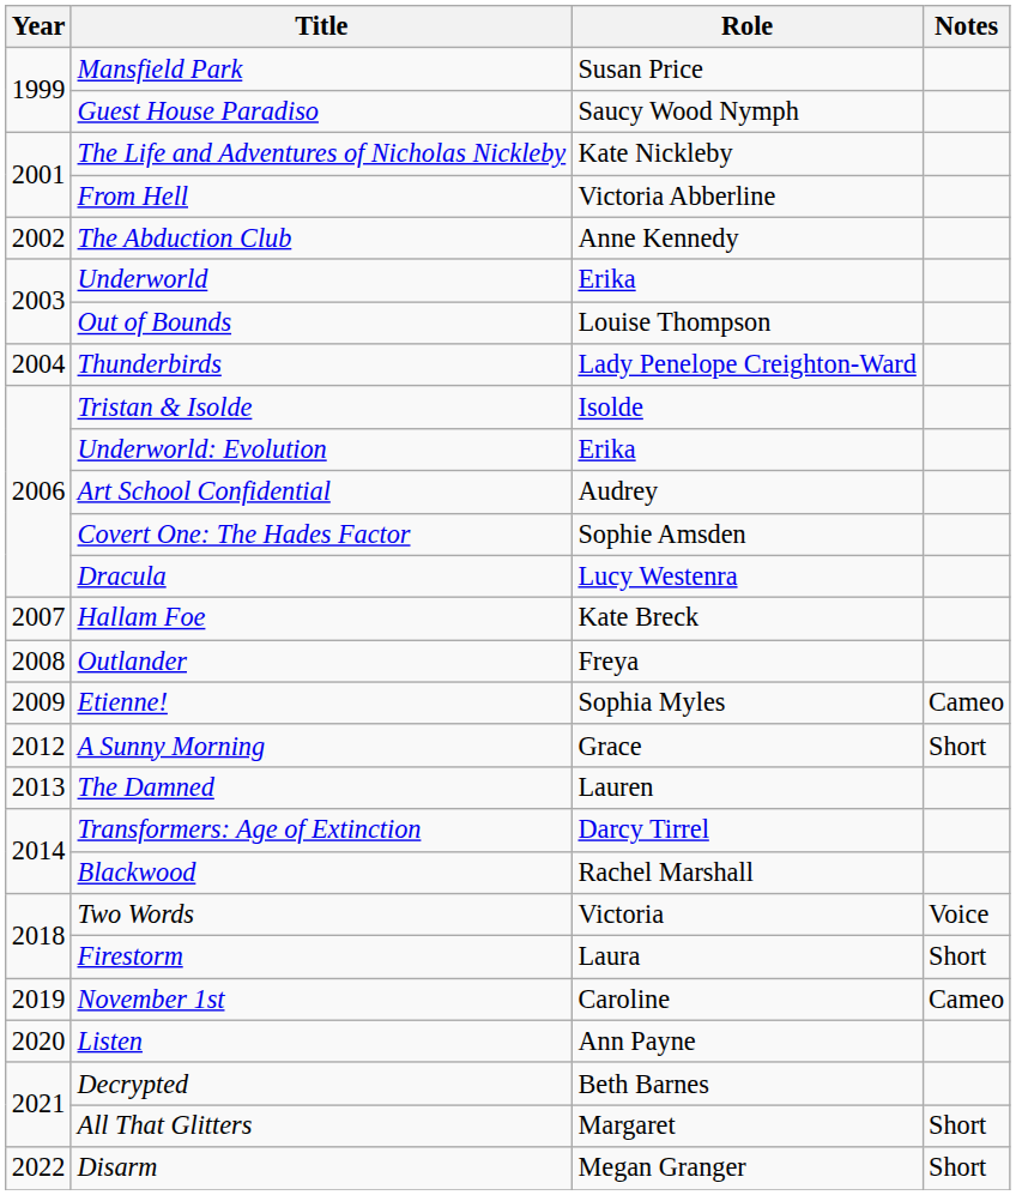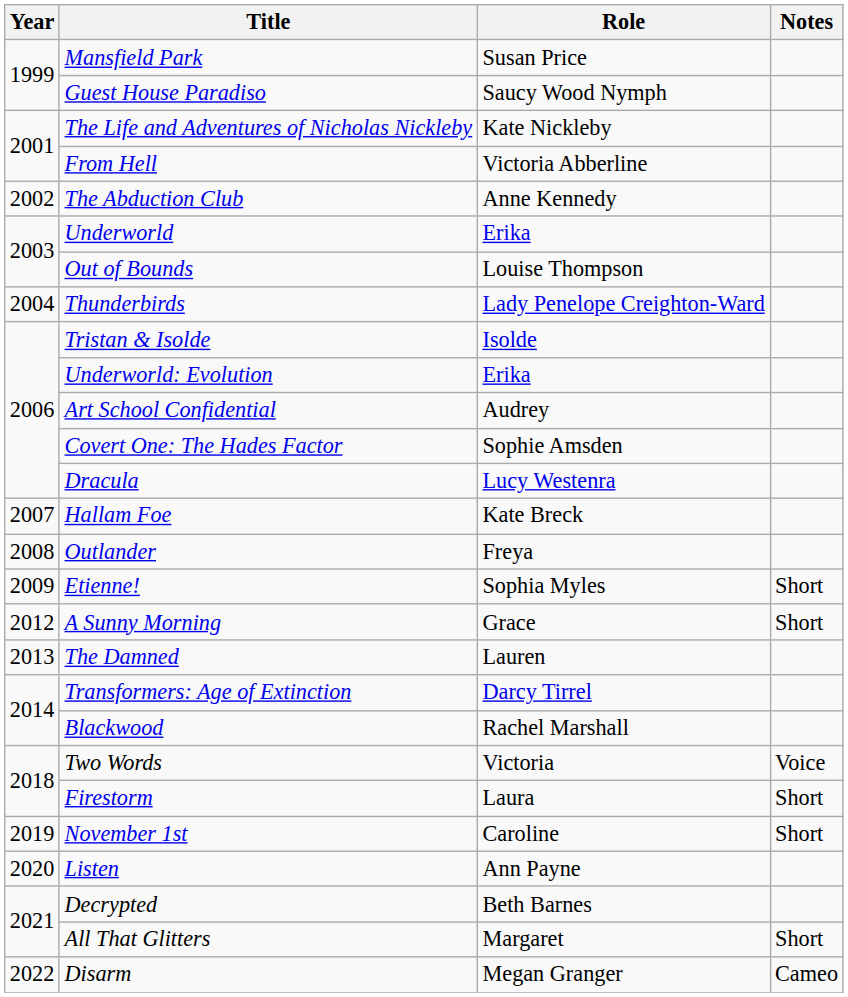 <table class="wikitable sortable">
 <tr>
 <th scope="col">Year</th>
 <th scope="col">Title</th>
 <th scope="col">Role</th>
 <th scope="col" class="unsortable">Notes</th>
 </tr>
 <tr>
 <td rowspan=2>1999</td>
 <td><em><a href='#'>Mansfield Park</a></em></td>
 <td>Susan Price</td>
 <td></td>
 </tr>
 <tr>
 <td><em><a href='#'>Guest House Paradiso</a></em></td>
 <td>Saucy Wood Nymph</td>
 <td></td>
 </tr>
 <tr>
 <td rowspan=2>2001</td>
 <td><em><a href='#'>The Life and Adventures of Nicholas Nickleby</a></em></td>
 <td>Kate Nickleby</td>
 <td></td>
 </tr>
 <tr>
 <td><em><a href='#'>From Hell</a></em></td>
 <td>Victoria Abberline</td>
 <td></td>
 </tr>
 <tr>
 <td>2002</td>
 <td><em><a href='#'>The Abduction Club</a></em></td>
 <td>Anne Kennedy</td>
 <td></td>
 </tr>
 <tr>
 <td rowspan=2>2003</td>
 <td><em><a href='#'>Underworld</a></em></td>
 <td><a href='#'>Erika</a></td>
 <td></td>
 </tr>
 <tr>
 <td><em><a href='#'>Out of Bounds</a></em></td>
 <td>Louise Thompson</td>
 <td></td>
 </tr>
 <tr>
 <td>2004</td>
 <td><em><a href='#'>Thunderbirds</a></em></td>
 <td><a href='#'>Lady Penelope Creighton-Ward</a></td>
 <td></td>
 </tr>
 <tr>
 <td rowspan=5>2006</td>
 <td><em><a href='#'>Tristan & Isolde</a></em></td>
 <td><a href='#'>Isolde</a></td>
 <td></td>
 </tr>
 <tr>
 <td><em><a href='#'>Underworld: Evolution</a></em></td>
 <td><a href='#'>Erika</a></td>
 <td></td>
 </tr>
 <tr>
 <td><em><a href='#'>Art School Confidential</a></em></td>
 <td>Audrey</td>
 <td></td>
 </tr>
 <tr>
 <td><em><a href='#'>Covert One: The Hades Factor</a></em></td>
 <td>Sophie Amsden</td>
 <td></td>
 </tr>
 <tr>
 <td><em><a href='#'>Dracula</a></em></td>
 <td><a href='#'>Lucy Westenra</a></td>
 <td></td>
 </tr>
 <tr>
 <td>2007</td>
 <td><em><a href='#'>Hallam Foe</a></em></td>
 <td>Kate Breck</td>
 <td></td>
 </tr>
 <tr>
 <td>2008</td>
 <td><em><a href='#'>Outlander</a></em></td>
 <td>Freya</td>
 <td></td>
 </tr>
 <tr>
 <td>2009</td>
 <td><em><a href='#'>Etienne!</a></em></td>
 <td>Sophia Myles</td>
-<td>Cameo</td>
+<td>Short</td>
 </tr>
 <tr>
 <td>2012</td>
 <td><em><a href='#'>A Sunny Morning</a></em></td>
 <td>Grace</td>
 <td>Short</td>
 </tr>
 <tr>
 <td>2013</td>
 <td><em><a href='#'>The Damned</a></em></td>
 <td>Lauren</td>
 <td></td>
 </tr>
 <tr>
 <td rowspan=2>2014</td>
 <td><em><a href='#'>Transformers: Age of Extinction</a></em></td>
 <td><a href='#'>Darcy Tirrel</a></td>
 <td></td>
 </tr>
 <tr>
 <td><em><a href='#'>Blackwood</a></em></td>
 <td>Rachel Marshall</td>
 <td></td>
 </tr>
 <tr>
 <td rowspan=2>2018</td>
 <td><em>Two Words</em></td>
 <td>Victoria</td>
 <td>Voice</td>
 </tr>
 <tr>
 <td><em><a href='#'>Firestorm</a></em></td>
 <td>Laura</td>
 <td>Short</td>
 </tr>
 <tr>
 <td>2019</td>
 <td><em><a href='#'>November 1st</a></em></td>
 <td>Caroline</td>
-<td>Cameo</td>
+<td>Short</td>
 </tr>
 <tr>
 <td>2020</td>
 <td><em><a href='#'>Listen</a></em></td>
 <td>Ann Payne</td>
 <td></td>
 </tr>
 <tr>
 <td rowspan=2>2021</td>
 <td><em>Decrypted</em></td>
 <td>Beth Barnes</td>
 <td></td>
 </tr>
 <tr>
 <td><em>All That Glitters</em></td>
 <td>Margaret</td>
 <td>Short</td>
 </tr>
 <tr>
 <td>2022</td>
 <td><em>Disarm</em></td>
 <td>Megan Granger</td>
-<td>Short</td>
+<td>Cameo</td>
 </tr>
 </table>
